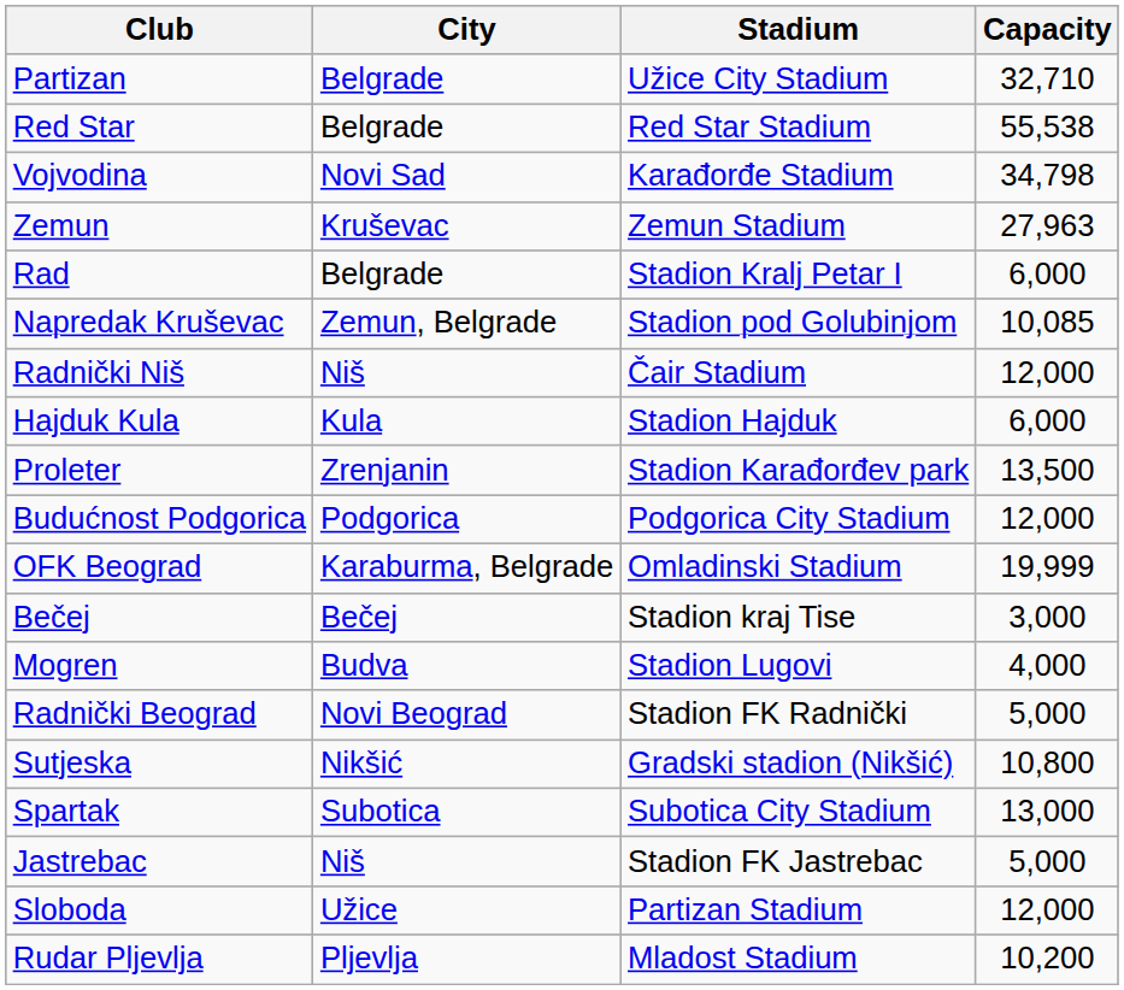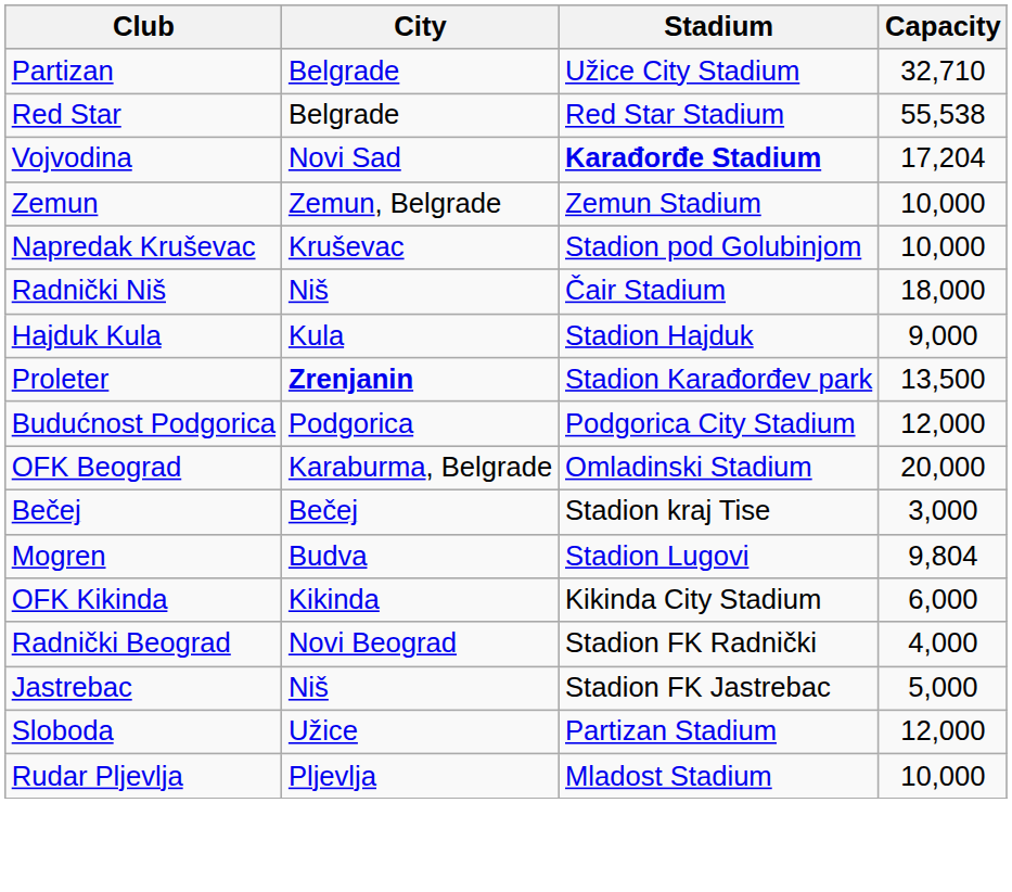 <table class="wikitable sortable">
 <tr>
 <th>Club</th>
 <th>City</th>
 <th>Stadium</th>
 <th>Capacity</th>
 </tr>
 <tr>
 <td><a href='#'>Partizan</a></td>
 <td><a href='#'>Belgrade</a></td>
 <td><a href='#'>Užice City Stadium</a></td>
 <td align="center">32,710</td>
 </tr>
 <tr>
 <td><a href='#'>Red Star</a></td>
 <td>Belgrade</td>
 <td><a href='#'>Red Star Stadium</a></td>
 <td align="center">55,538</td>
 </tr>
 <tr>
 <td><a href='#'>Vojvodina</a></td>
 <td><a href='#'>Novi Sad</a></td>
-<td><a href='#'>Karađorđe Stadium</a></td>
-<td align="center">34,798</td>
+<td><strong><a href='#'>Karađorđe Stadium</a></strong></td>
+<td align="center">17,204</td>
 </tr>
 <tr>
 <td><a href='#'>Zemun</a></td>
-<td><a href='#'>Kruševac</a></td>
+<td><a href='#'>Zemun</a>, Belgrade</td>
 <td><a href='#'>Zemun Stadium</a></td>
-<td align="center">27,963</td>
-</tr>
-<tr>
-<td><a href='#'>Rad</a></td>
-<td>Belgrade</td>
-<td><a href='#'>Stadion Kralj Petar I</a></td>
-<td align="center">6,000</td>
+<td align="center">10,000</td>
 </tr>
 <tr>
 <td><a href='#'>Napredak Kruševac</a></td>
-<td><a href='#'>Zemun</a>, Belgrade</td>
+<td><a href='#'>Kruševac</a></td>
 <td><a href='#'>Stadion pod Golubinjom</a></td>
-<td align="center">10,085</td>
+<td align="center">10,000</td>
 </tr>
 <tr>
 <td><a href='#'>Radnički Niš</a></td>
 <td><a href='#'>Niš</a></td>
 <td><a href='#'>Čair Stadium</a></td>
-<td align="center">12,000</td>
+<td align="center">18,000</td>
 </tr>
 <tr>
 <td><a href='#'>Hajduk Kula</a></td>
 <td><a href='#'>Kula</a></td>
 <td><a href='#'>Stadion Hajduk</a></td>
-<td align="center">6,000</td>
+<td align="center">9,000</td>
 </tr>
 <tr>
 <td><a href='#'>Proleter</a></td>
-<td><a href='#'>Zrenjanin</a></td>
+<td><strong><a href='#'>Zrenjanin</a></strong></td>
 <td><a href='#'>Stadion Karađorđev park</a></td>
 <td align="center">13,500</td>
 </tr>
 <tr>
 <td><a href='#'>Budućnost Podgorica</a></td>
 <td><a href='#'>Podgorica</a></td>
 <td><a href='#'>Podgorica City Stadium</a></td>
 <td align="center">12,000</td>
 </tr>
 <tr>
 <td><a href='#'>OFK Beograd</a></td>
 <td><a href='#'>Karaburma</a>, Belgrade</td>
 <td><a href='#'>Omladinski Stadium</a></td>
-<td align="center">19,999</td>
+<td align="center">20,000</td>
 </tr>
 <tr>
 <td><a href='#'>Bečej</a></td>
 <td><a href='#'>Bečej</a></td>
 <td>Stadion kraj Tise</td>
 <td align="center">3,000</td>
 </tr>
 <tr>
 <td><a href='#'>Mogren</a></td>
 <td><a href='#'>Budva</a></td>
 <td><a href='#'>Stadion Lugovi</a></td>
-<td align="center">4,000</td>
+<td align="center">9,804</td>
+</tr>
+<tr>
+<td><a href='#'>OFK Kikinda</a></td>
+<td><a href='#'>Kikinda</a></td>
+<td>Kikinda City Stadium</td>
+<td align="center">6,000</td>
 </tr>
 <tr>
 <td><a href='#'>Radnički Beograd</a></td>
 <td><a href='#'>Novi Beograd</a></td>
 <td>Stadion FK Radnički</td>
-<td align="center">5,000</td>
-</tr>
-<tr>
-<td><a href='#'>Sutjeska</a></td>
-<td><a href='#'>Nikšić</a></td>
-<td><a href='#'>Gradski stadion (Nikšić)</a></td>
-<td align="center">10,800</td>
-</tr>
-<tr>
-<td><a href='#'>Spartak</a></td>
-<td><a href='#'>Subotica</a></td>
-<td><a href='#'>Subotica City Stadium</a></td>
-<td align="center">13,000</td>
+<td align="center">4,000</td>
 </tr>
 <tr>
 <td><a href='#'>Jastrebac</a></td>
 <td><a href='#'>Niš</a></td>
 <td>Stadion FK Jastrebac</td>
 <td align="center">5,000</td>
 </tr>
 <tr>
 <td><a href='#'>Sloboda</a></td>
 <td><a href='#'>Užice</a></td>
 <td><a href='#'>Partizan Stadium</a></td>
 <td align="center">12,000</td>
 </tr>
 <tr>
 <td><a href='#'>Rudar Pljevlja</a></td>
 <td><a href='#'>Pljevlja</a></td>
 <td><a href='#'>Mladost Stadium</a></td>
-<td align="center">10,200</td>
+<td align="center">10,000</td>
 </tr>
 <tr>
 </tr>
 </table>
